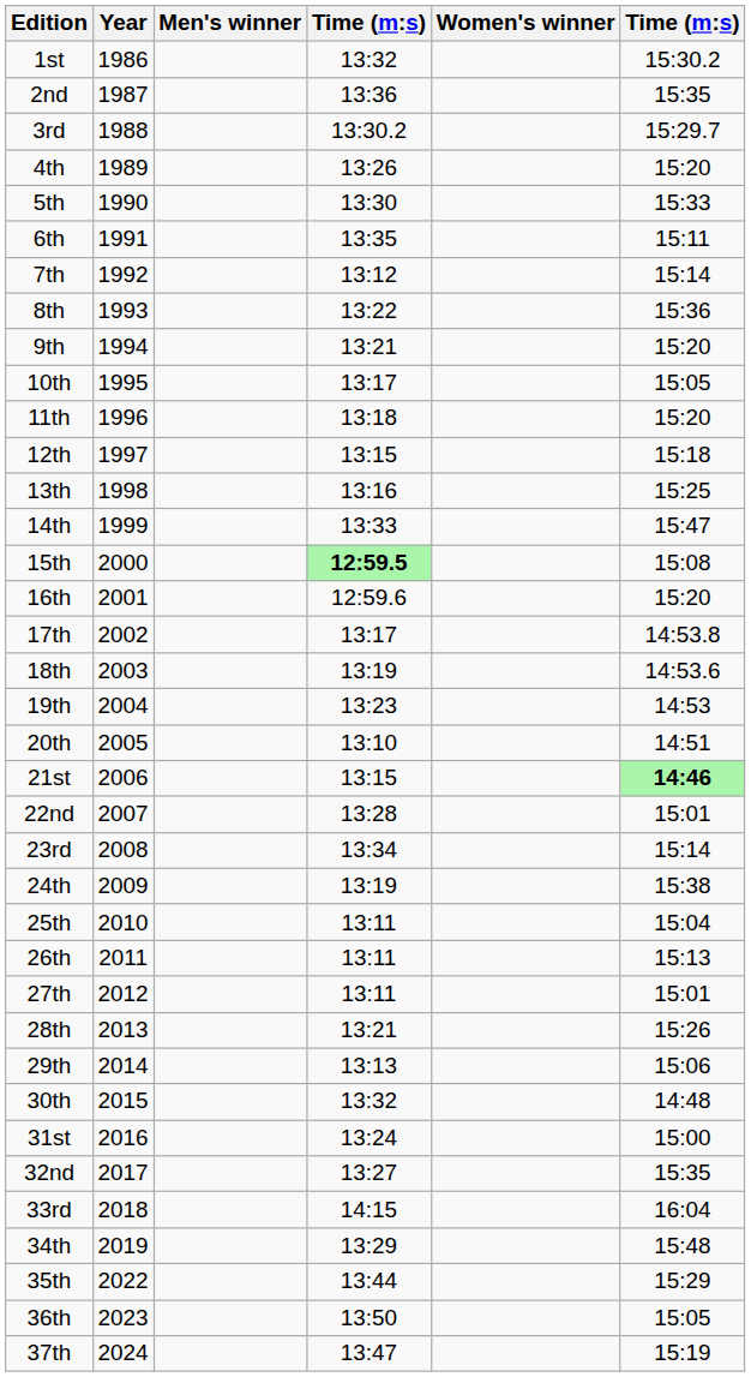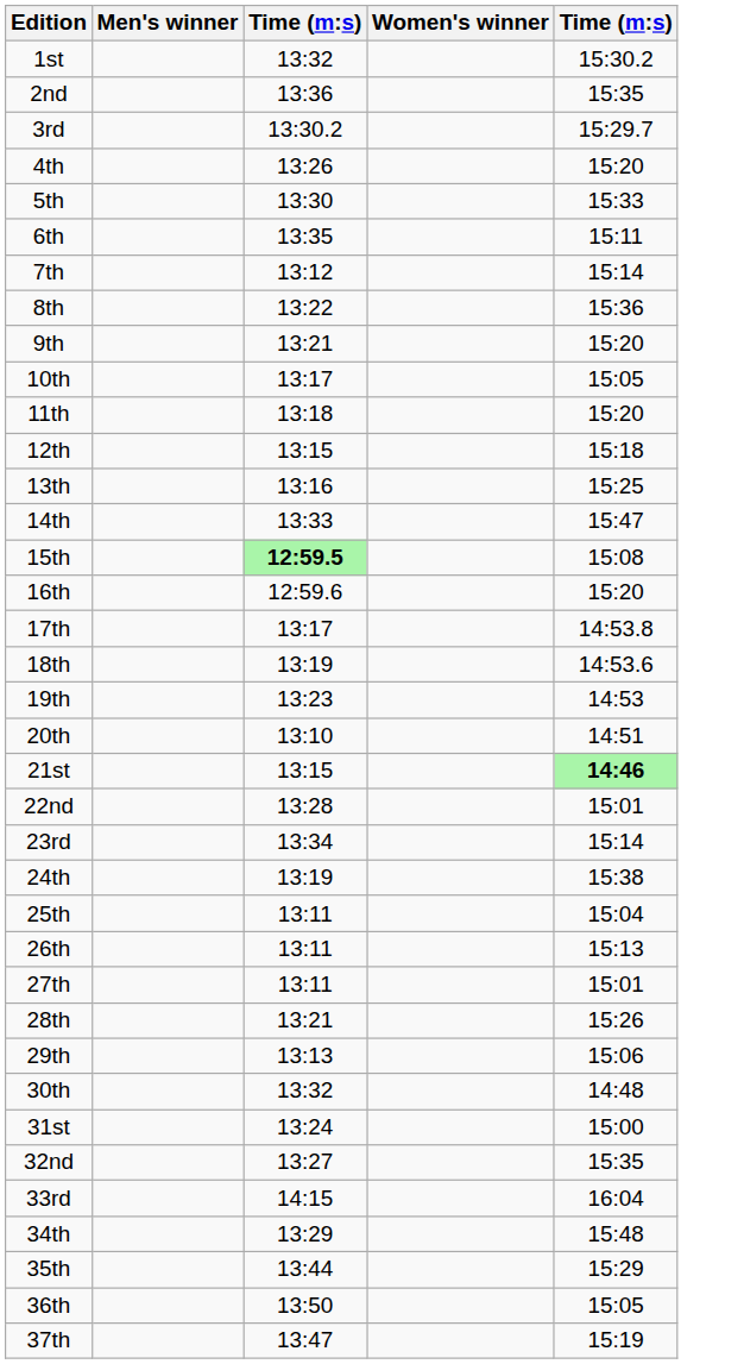 <table class="wikitable sortable" style="text-align:center">
 <tr>
 <th class=unsortable>Edition</th>
-<th>Year</th>
 <th class=unsortable>Men's winner</th>
 <th>Time (<a href='#'>m</a>:<a href='#'>s</a>)</th>
 <th class=unsortable>Women's winner</th>
 <th>Time (<a href='#'>m</a>:<a href='#'>s</a>)</th>
 </tr>
 <tr>
 <td>1st</td>
-<td>1986</td>
 <td align=left></td>
 <td>13:32</td>
 <td align=left></td>
 <td>15:30.2</td>
 </tr>
 <tr>
 <td>2nd</td>
-<td>1987</td>
 <td align=left></td>
 <td>13:36</td>
 <td align=left></td>
 <td>15:35</td>
 </tr>
 <tr>
 <td>3rd</td>
-<td>1988</td>
 <td align=left></td>
 <td>13:30.2</td>
 <td align=left></td>
 <td>15:29.7</td>
 </tr>
 <tr>
 <td>4th</td>
-<td>1989</td>
 <td align=left></td>
 <td>13:26</td>
 <td align=left></td>
 <td>15:20</td>
 </tr>
 <tr>
 <td>5th</td>
-<td>1990</td>
 <td align=left></td>
 <td>13:30</td>
 <td align=left></td>
 <td>15:33</td>
 </tr>
 <tr>
 <td>6th</td>
-<td>1991</td>
 <td align=left></td>
 <td>13:35</td>
 <td align=left></td>
 <td>15:11</td>
 </tr>
 <tr>
 <td>7th</td>
-<td>1992</td>
 <td align=left></td>
 <td>13:12</td>
 <td align=left></td>
 <td>15:14</td>
 </tr>
 <tr>
 <td>8th</td>
-<td>1993</td>
 <td align=left></td>
 <td>13:22</td>
 <td align=left></td>
 <td>15:36</td>
 </tr>
 <tr>
 <td>9th</td>
-<td>1994</td>
 <td align=left></td>
 <td>13:21</td>
 <td align=left></td>
 <td>15:20</td>
 </tr>
 <tr>
 <td>10th</td>
-<td>1995</td>
 <td align=left></td>
 <td>13:17</td>
 <td align=left></td>
 <td>15:05</td>
 </tr>
 <tr>
 <td>11th</td>
-<td>1996</td>
 <td align=left></td>
 <td>13:18</td>
 <td align=left></td>
 <td>15:20</td>
 </tr>
 <tr>
 <td>12th</td>
-<td>1997</td>
 <td align=left></td>
 <td>13:15</td>
 <td align=left></td>
 <td>15:18</td>
 </tr>
 <tr>
 <td>13th</td>
-<td>1998</td>
 <td align=left></td>
 <td>13:16</td>
 <td align=left></td>
 <td>15:25</td>
 </tr>
 <tr>
 <td>14th</td>
-<td>1999</td>
 <td align=left></td>
 <td>13:33</td>
 <td align=left></td>
 <td>15:47</td>
 </tr>
 <tr>
 <td>15th</td>
-<td>2000</td>
 <td align=left></td>
 <td bgcolor=#A9F5A9><strong>12:59.5</strong></td>
 <td align=left></td>
 <td>15:08</td>
 </tr>
 <tr>
 <td>16th</td>
-<td>2001</td>
 <td align=left></td>
 <td>12:59.6</td>
 <td align=left></td>
 <td>15:20</td>
 </tr>
 <tr>
 <td>17th</td>
-<td>2002</td>
 <td align=left></td>
 <td>13:17</td>
 <td align=left></td>
 <td>14:53.8</td>
 </tr>
 <tr>
 <td>18th</td>
-<td>2003</td>
 <td align=left></td>
 <td>13:19</td>
 <td align=left></td>
 <td>14:53.6</td>
 </tr>
 <tr>
 <td>19th</td>
-<td>2004</td>
 <td align=left></td>
 <td>13:23</td>
 <td align=left></td>
 <td>14:53</td>
 </tr>
 <tr>
 <td>20th</td>
-<td>2005</td>
 <td align=left></td>
 <td>13:10</td>
 <td align=left></td>
 <td>14:51</td>
 </tr>
 <tr>
 <td>21st</td>
-<td>2006</td>
 <td align=left></td>
 <td>13:15</td>
 <td align=left></td>
 <td bgcolor=#A9F5A9><strong>14:46</strong></td>
 </tr>
 <tr>
 <td>22nd</td>
-<td>2007</td>
 <td align=left></td>
 <td>13:28</td>
 <td align=left></td>
 <td>15:01</td>
 </tr>
 <tr>
 <td>23rd</td>
-<td>2008</td>
 <td align=left></td>
 <td>13:34</td>
 <td align=left></td>
 <td>15:14</td>
 </tr>
 <tr>
 <td>24th</td>
-<td>2009</td>
 <td align=left></td>
 <td>13:19</td>
 <td align=left></td>
 <td>15:38</td>
 </tr>
 <tr>
 <td>25th</td>
-<td>2010</td>
 <td align=left></td>
 <td>13:11</td>
 <td align=left></td>
 <td>15:04</td>
 </tr>
 <tr>
 <td>26th</td>
-<td>2011</td>
 <td align=left></td>
 <td>13:11</td>
 <td align=left></td>
 <td>15:13</td>
 </tr>
 <tr>
 <td>27th</td>
-<td>2012</td>
 <td align=left></td>
 <td>13:11</td>
 <td align=left></td>
 <td>15:01</td>
 </tr>
 <tr>
 <td>28th</td>
-<td>2013</td>
 <td align=left></td>
 <td>13:21</td>
 <td align=left></td>
 <td>15:26</td>
 </tr>
 <tr>
 <td>29th</td>
-<td>2014</td>
 <td align=left></td>
 <td>13:13</td>
 <td align=left></td>
 <td>15:06</td>
 </tr>
 <tr>
 <td>30th</td>
-<td>2015</td>
 <td align=left></td>
 <td>13:32</td>
 <td align=left></td>
 <td>14:48</td>
 </tr>
 <tr>
 <td>31st</td>
-<td>2016</td>
 <td align=left></td>
 <td>13:24</td>
 <td align=left></td>
 <td>15:00</td>
 </tr>
 <tr>
 <td>32nd</td>
-<td>2017</td>
 <td align=left></td>
 <td>13:27</td>
 <td align=left></td>
 <td>15:35</td>
 </tr>
 <tr>
 <td>33rd</td>
-<td>2018</td>
 <td align=left></td>
 <td>14:15</td>
 <td align=left></td>
 <td>16:04</td>
 </tr>
 <tr>
 <td>34th</td>
-<td>2019</td>
 <td align=left></td>
 <td>13:29</td>
 <td align=left></td>
 <td>15:48</td>
 </tr>
 <tr>
 <td>35th</td>
-<td>2022</td>
 <td align=left></td>
 <td>13:44</td>
 <td align=left></td>
 <td>15:29</td>
 </tr>
 <tr>
 <td>36th</td>
-<td>2023</td>
 <td align=left></td>
 <td>13:50</td>
 <td align=left></td>
 <td>15:05</td>
 </tr>
 <tr>
 <td>37th</td>
-<td>2024</td>
 <td align=left></td>
 <td>13:47</td>
 <td align=left></td>
 <td>15:19</td>
 </tr>
 </table>
